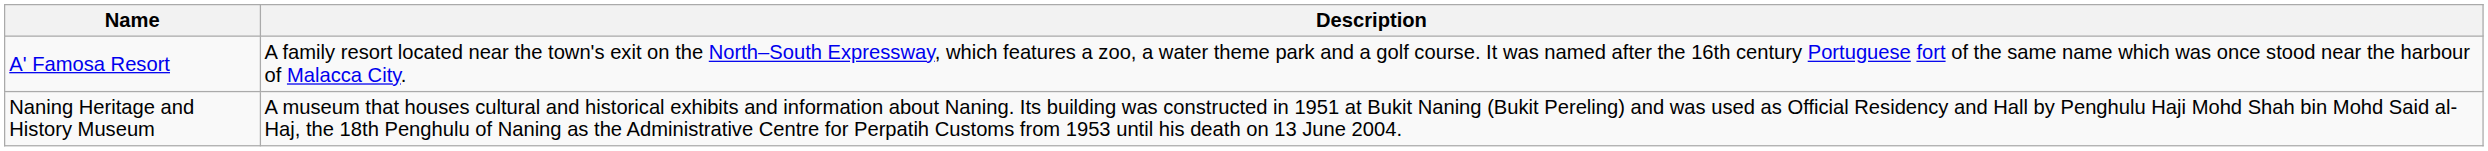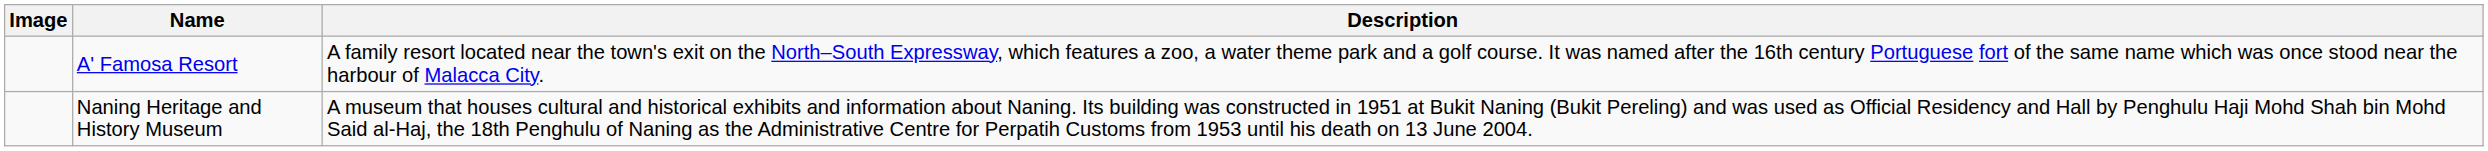 <table class="wikitable">
 <tr>
+<th>Image</th>
 <th>Name</th>
 <th>Description</th>
 </tr>
 <tr>
+<td></td>
 <td><a href='#'>A' Famosa Resort</a></td>
 <td>A family resort located near the town's exit on the <a href='#'>North–South Expressway</a>, which features a zoo, a water theme park and a golf course. It was named after the 16th century <a href='#'>Portuguese</a> <a href='#'>fort</a> of the same name which was once stood near the harbour of <a href='#'>Malacca City</a>.</td>
 </tr>
 <tr>
+<td></td>
 <td>Naning Heritage and History Museum</td>
 <td>A museum that houses cultural and historical exhibits and information about Naning. Its building was constructed in 1951 at Bukit Naning (Bukit Pereling) and was used as Official Residency and Hall by Penghulu Haji Mohd Shah bin Mohd Said al-Haj, the 18th Penghulu of Naning as the Administrative Centre for Perpatih Customs from 1953 until his death on 13 June 2004.</td>
 </tr>
 </table>
